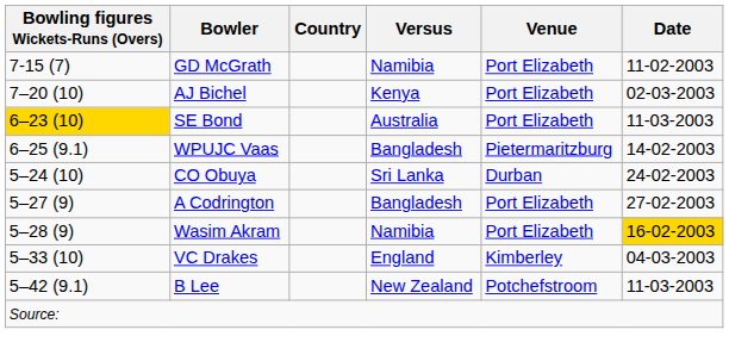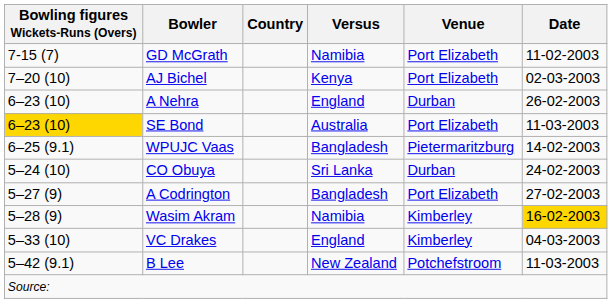 <table class="wikitable" width="75%">
 <tr>
 <th>Bowling figures<br><small>Wickets-Runs (Overs)</small></th>
 <th>Bowler</th>
 <th>Country</th>
 <th>Versus</th>
 <th>Venue</th>
 <th>Date</th>
 </tr>
 <tr>
 <td>7-15 (7)</td>
 <td><a href='#'>GD McGrath</a></td>
 <td></td>
 <td><a href='#'>Namibia</a></td>
 <td><a href='#'>Port Elizabeth</a></td>
 <td>11-02-2003</td>
 </tr>
 <tr>
 <td>7–20 (10)</td>
 <td><a href='#'>AJ Bichel</a></td>
 <td></td>
 <td><a href='#'>Kenya</a></td>
 <td><a href='#'>Port Elizabeth</a></td>
 <td>02-03-2003</td>
+</tr>
+<tr>
+<td>6–23 (10)</td>
+<td><a href='#'>A Nehra</a></td>
+<td></td>
+<td><a href='#'>England</a></td>
+<td><a href='#'>Durban</a></td>
+<td>26-02-2003</td>
 </tr>
 <tr>
 <td style="background: gold;">6–23 (10)</td>
 <td><a href='#'>SE Bond</a></td>
 <td></td>
 <td><a href='#'>Australia</a></td>
 <td><a href='#'>Port Elizabeth</a></td>
 <td>11-03-2003</td>
 </tr>
 <tr>
 <td>6–25 (9.1)</td>
 <td><a href='#'>WPUJC Vaas</a></td>
 <td></td>
 <td><a href='#'>Bangladesh</a></td>
 <td><a href='#'>Pietermaritzburg</a></td>
 <td>14-02-2003</td>
 </tr>
 <tr>
 <td>5–24 (10)</td>
 <td><a href='#'>CO Obuya</a></td>
 <td></td>
 <td><a href='#'>Sri Lanka</a></td>
 <td><a href='#'>Durban</a></td>
 <td>24-02-2003</td>
 </tr>
 <tr>
 <td>5–27 (9)</td>
 <td><a href='#'>A Codrington</a></td>
 <td></td>
 <td><a href='#'>Bangladesh</a></td>
 <td><a href='#'>Port Elizabeth</a></td>
 <td>27-02-2003</td>
 </tr>
 <tr>
 <td>5–28 (9)</td>
 <td><a href='#'>Wasim Akram</a></td>
 <td></td>
 <td><a href='#'>Namibia</a></td>
-<td><a href='#'>Port Elizabeth</a></td>
+<td><a href='#'>Kimberley</a></td>
 <td style="background: gold;">16-02-2003</td>
 </tr>
 <tr>
 <td>5–33 (10)</td>
 <td><a href='#'>VC Drakes</a></td>
 <td></td>
 <td><a href='#'>England</a></td>
 <td><a href='#'>Kimberley</a></td>
 <td>04-03-2003</td>
 </tr>
 <tr>
 <td>5–42 (9.1)</td>
 <td><a href='#'>B Lee</a></td>
 <td></td>
 <td><a href='#'>New Zealand</a></td>
 <td><a href='#'>Potchefstroom</a></td>
 <td>11-03-2003</td>
 </tr>
 <tr>
 <td colspan=6><small><em>Source: </em></small></td>
 </tr>
 </table>
